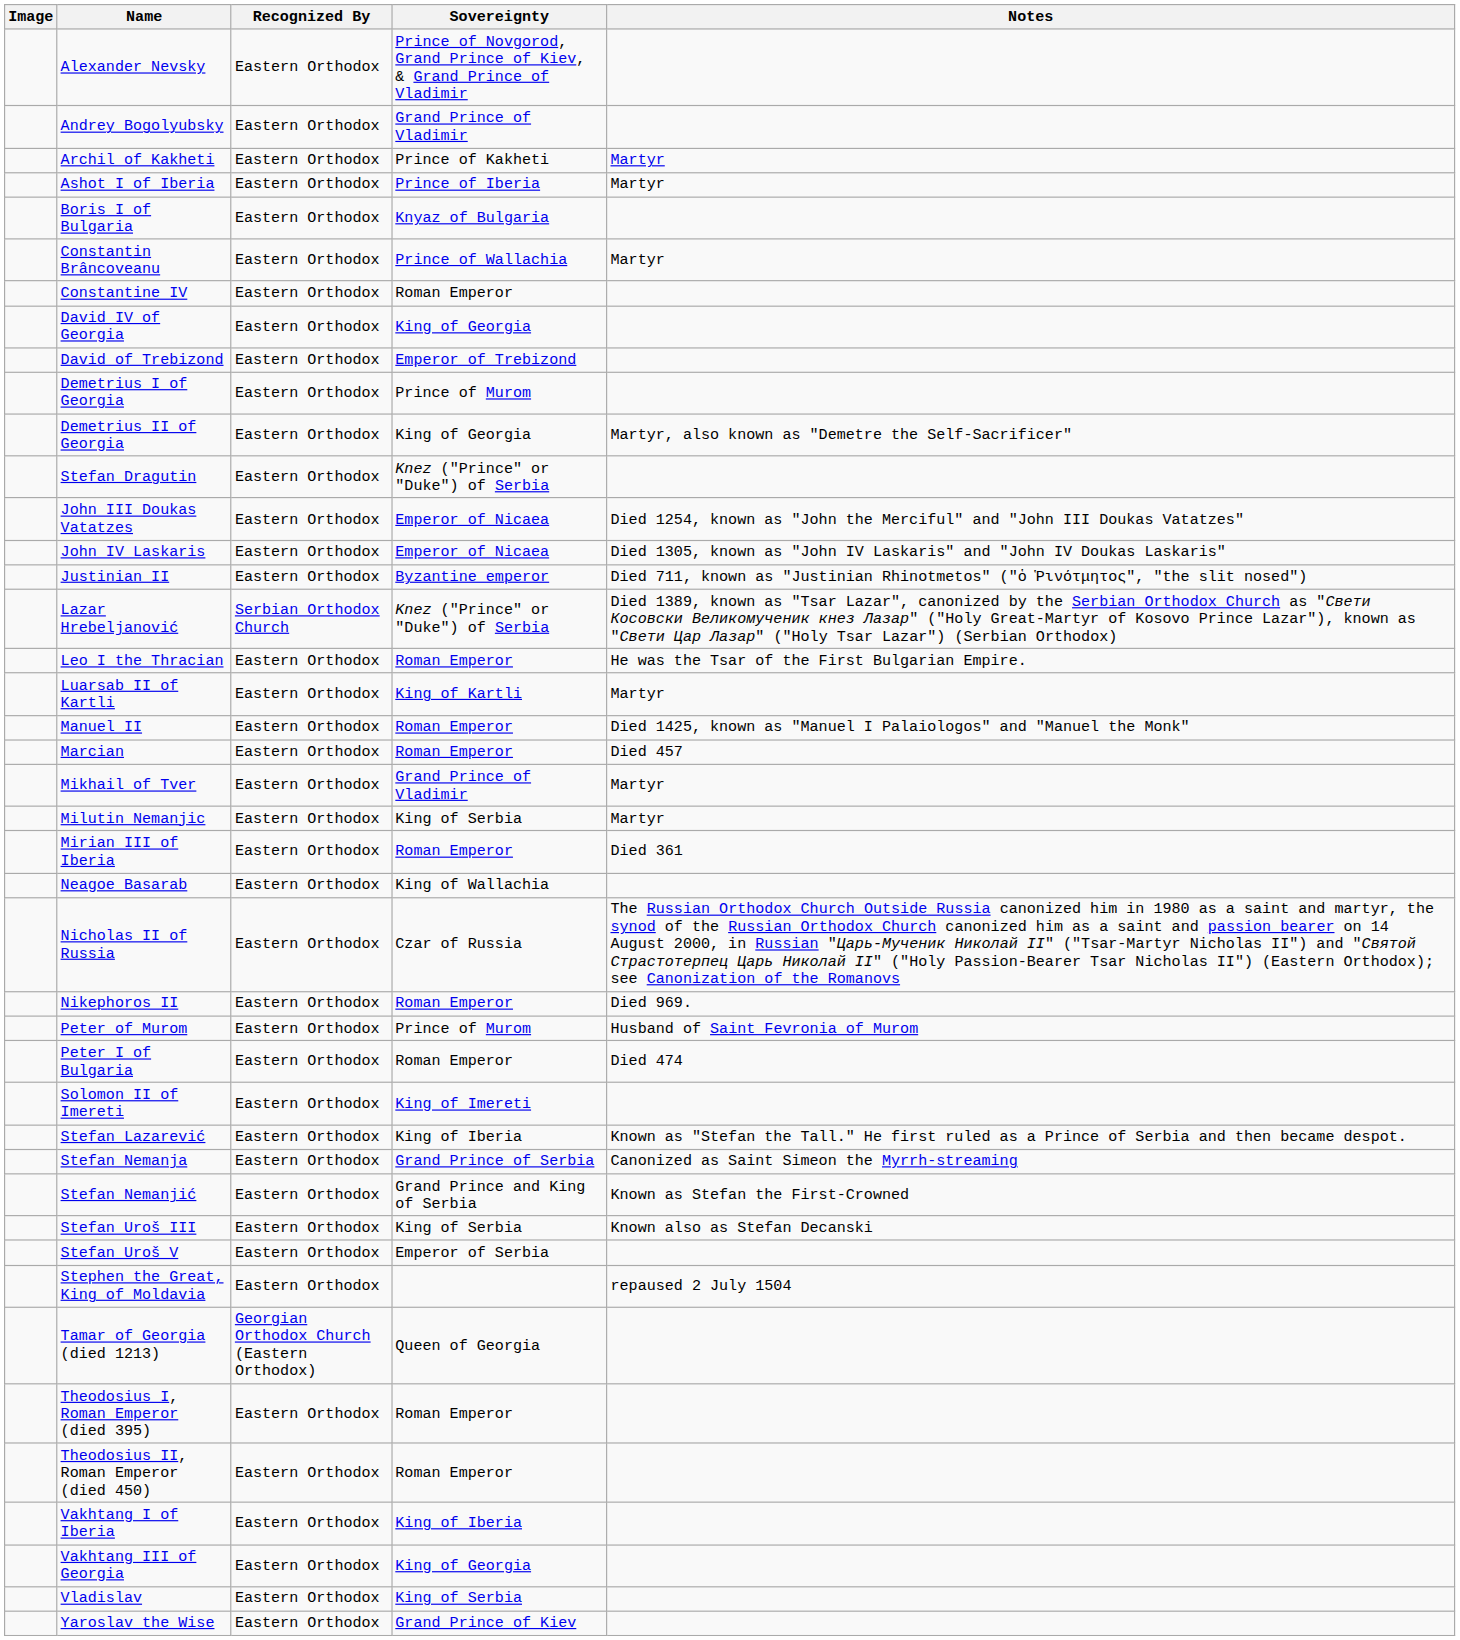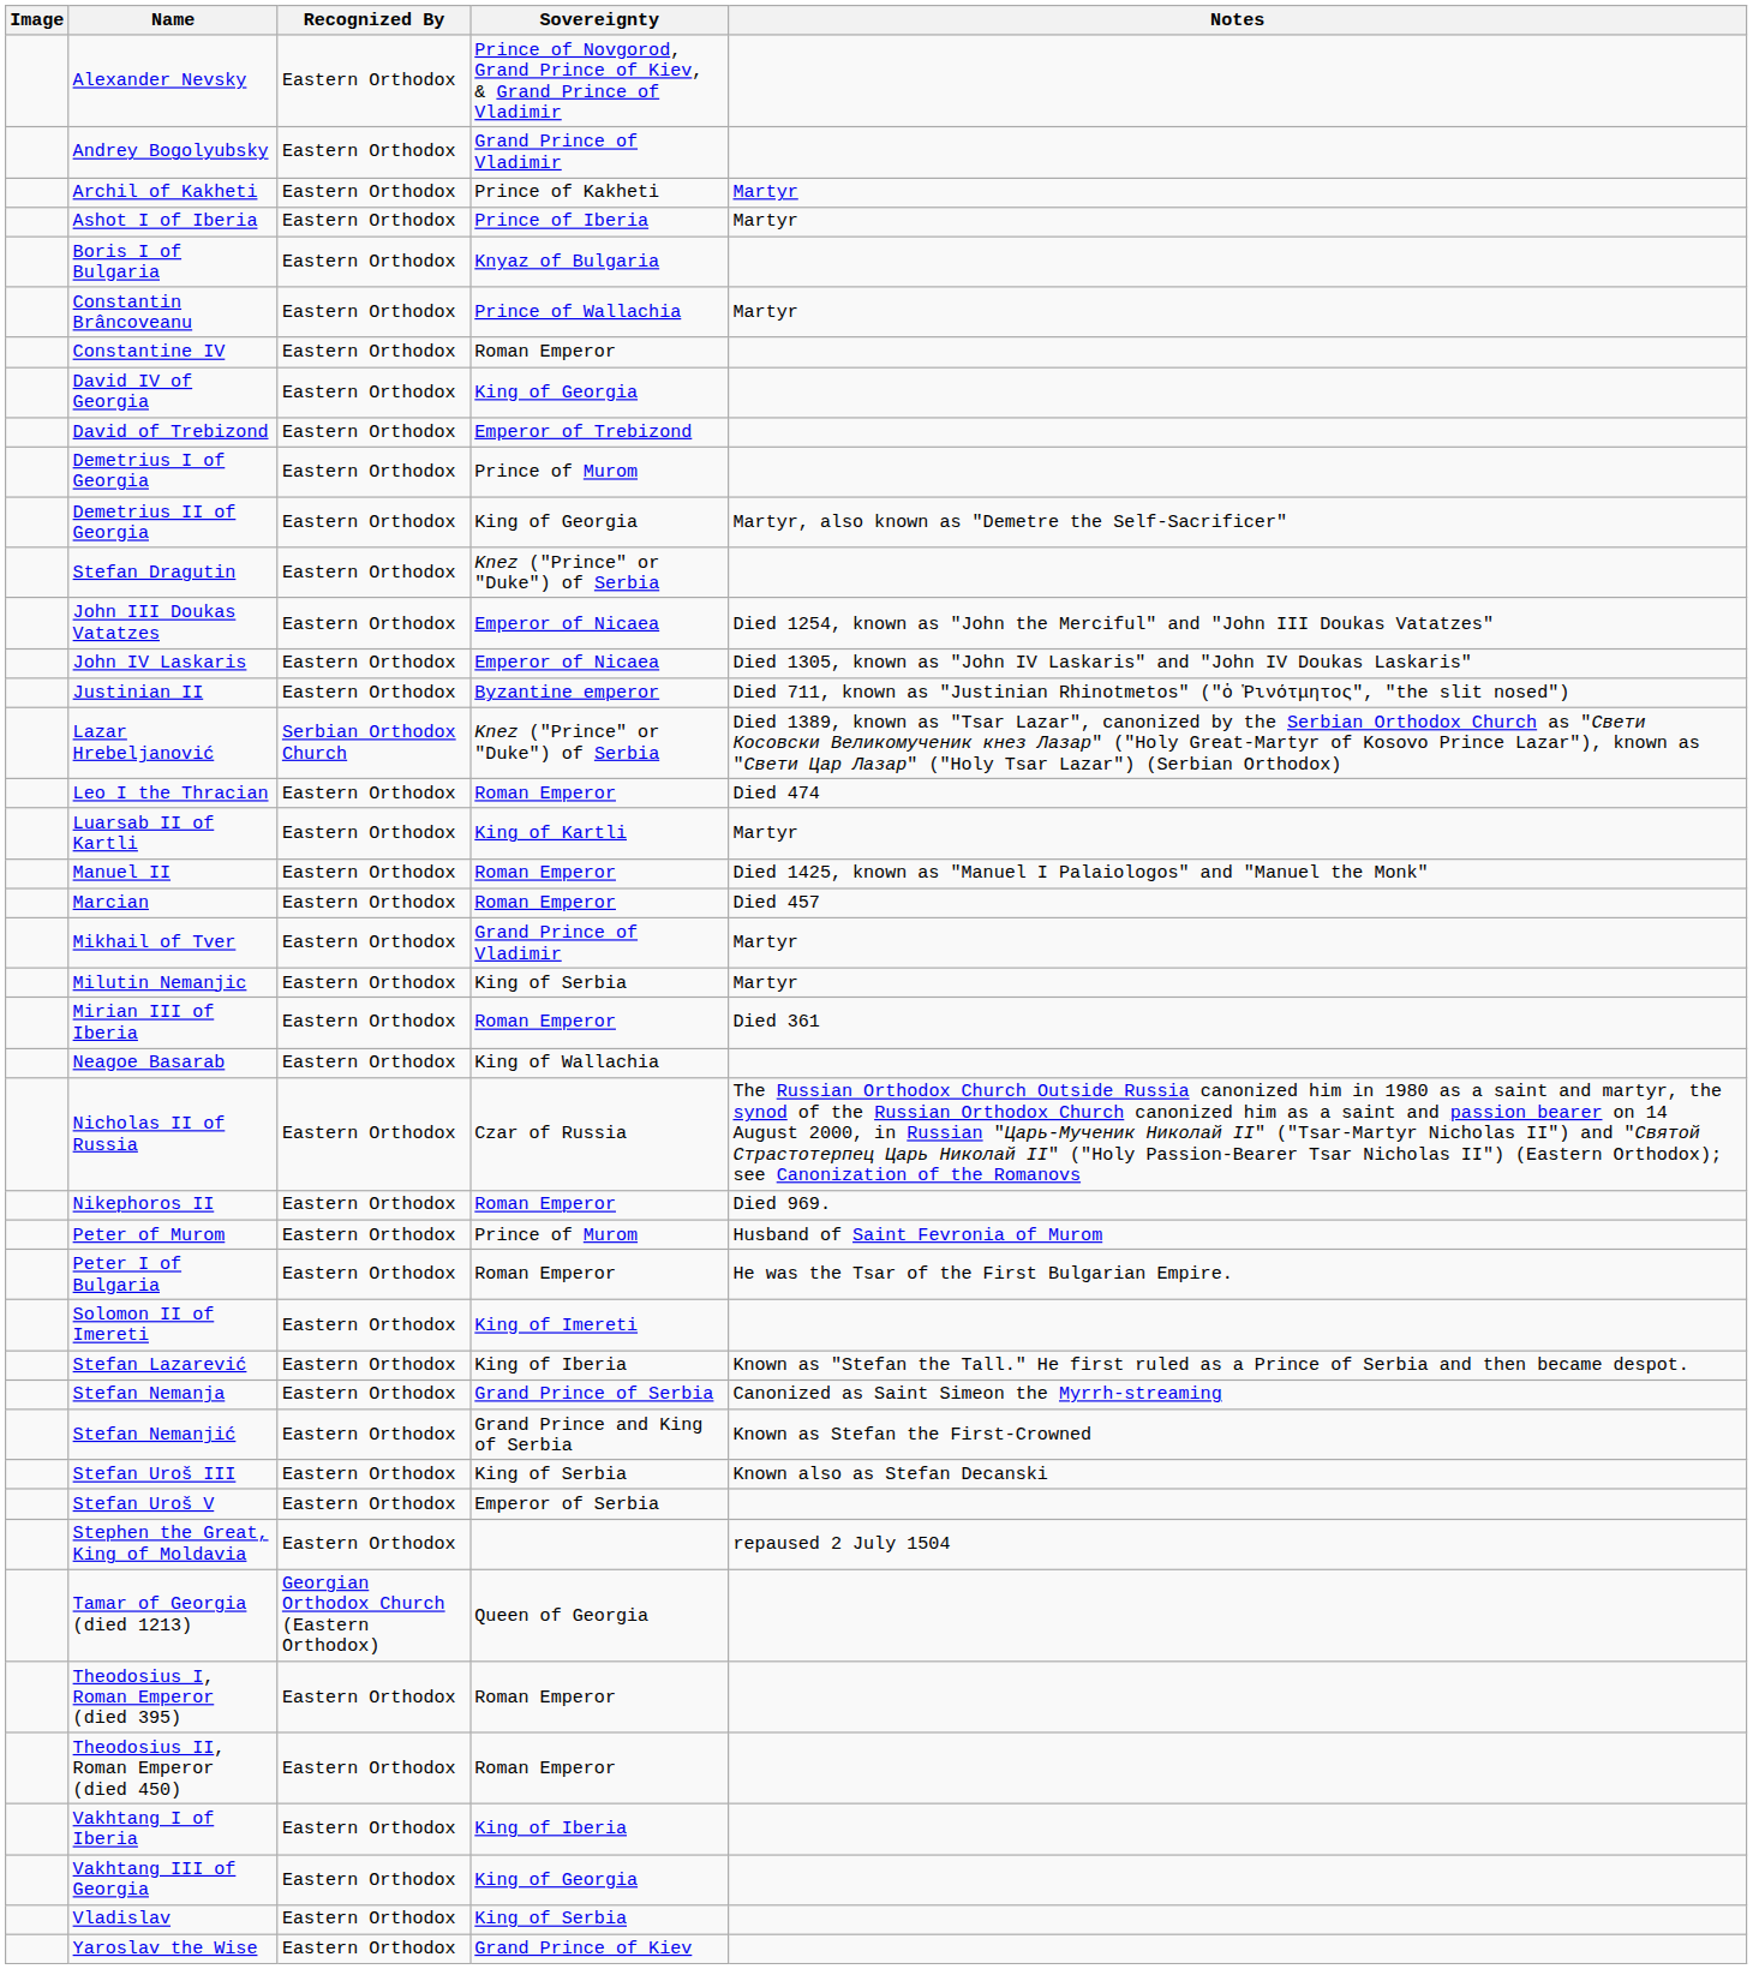 <table class="wikitable">
 <tr>
 <th>Image</th>
 <th>Name</th>
 <th>Recognized By</th>
 <th>Sovereignty</th>
 <th>Notes</th>
 </tr>
 <tr>
 <td></td>
 <td><a href='#'>Alexander Nevsky</a></td>
 <td>Eastern Orthodox</td>
 <td><a href='#'>Prince of Novgorod</a>, <a href='#'>Grand Prince of Kiev</a>, & <a href='#'>Grand Prince of Vladimir</a></td>
 <td></td>
 </tr>
 <tr>
 <td></td>
 <td><a href='#'>Andrey Bogolyubsky</a></td>
 <td>Eastern Orthodox</td>
 <td><a href='#'>Grand Prince of Vladimir</a></td>
 <td></td>
 </tr>
 <tr>
 <td></td>
 <td><a href='#'>Archil of Kakheti</a></td>
 <td>Eastern Orthodox</td>
 <td>Prince of Kakheti</td>
 <td><a href='#'>Martyr</a></td>
 </tr>
 <tr>
 <td></td>
 <td><a href='#'>Ashot I of Iberia</a></td>
 <td>Eastern Orthodox</td>
 <td><a href='#'>Prince of Iberia</a></td>
 <td>Martyr</td>
 </tr>
 <tr>
 <td></td>
 <td><a href='#'>Boris I of Bulgaria</a></td>
 <td>Eastern Orthodox</td>
 <td><a href='#'>Knyaz of Bulgaria</a></td>
 <td></td>
 </tr>
 <tr>
 <td></td>
 <td><a href='#'>Constantin Brâncoveanu</a></td>
 <td>Eastern Orthodox</td>
 <td><a href='#'>Prince of Wallachia</a></td>
 <td>Martyr</td>
 </tr>
 <tr>
 <td></td>
 <td><a href='#'>Constantine IV</a></td>
 <td>Eastern Orthodox</td>
 <td>Roman Emperor</td>
 <td></td>
 </tr>
 <tr>
 <td></td>
 <td><a href='#'>David IV of Georgia</a></td>
 <td>Eastern Orthodox</td>
 <td><a href='#'>King of Georgia</a></td>
 <td></td>
 </tr>
 <tr>
 <td></td>
 <td><a href='#'>David of Trebizond</a></td>
 <td>Eastern Orthodox</td>
 <td><a href='#'>Emperor of Trebizond</a></td>
 <td></td>
 </tr>
 <tr>
 <td></td>
 <td><a href='#'>Demetrius I of Georgia</a></td>
 <td>Eastern Orthodox</td>
 <td>Prince of <a href='#'>Murom</a></td>
 <td></td>
 </tr>
 <tr>
 <td></td>
 <td><a href='#'>Demetrius II of Georgia</a></td>
 <td>Eastern Orthodox</td>
 <td>King of Georgia</td>
 <td>Martyr, also known as "Demetre the Self-Sacrificer"</td>
 </tr>
 <tr>
 <td></td>
 <td><a href='#'>Stefan Dragutin</a></td>
 <td>Eastern Orthodox</td>
 <td><em>Knez</em> ("Prince" or "Duke") of <a href='#'>Serbia</a></td>
 <td></td>
 </tr>
 <tr>
 <td></td>
 <td><a href='#'>John III Doukas Vatatzes</a></td>
 <td>Eastern Orthodox</td>
 <td><a href='#'>Emperor of Nicaea</a></td>
 <td>Died 1254, known as "John the Merciful" and "John III Doukas Vatatzes"</td>
 </tr>
 <tr>
 <td></td>
 <td><a href='#'>John IV Laskaris</a></td>
 <td>Eastern Orthodox</td>
 <td><a href='#'>Emperor of Nicaea</a></td>
 <td>Died 1305, known as "John IV Laskaris" and "John IV Doukas Laskaris"</td>
 </tr>
 <tr>
 <td></td>
 <td><a href='#'>Justinian II</a></td>
 <td>Eastern Orthodox</td>
 <td><a href='#'>Byzantine emperor</a></td>
 <td>Died 711, known as "Justinian Rhinotmetos" ("ὁ Ῥινότμητος", "the slit nosed")</td>
 </tr>
 <tr>
 <td></td>
 <td><a href='#'>Lazar Hrebeljanović</a></td>
 <td><a href='#'>Serbian Orthodox Church</a></td>
 <td><em>Knez</em> ("Prince" or "Duke") of <a href='#'>Serbia</a></td>
 <td>Died 1389, known as "Tsar Lazar", canonized by the <a href='#'>Serbian Orthodox Church</a> as "<em>Свети Косовски Великомученик кнез Лазар</em>" ("Holy Great-Martyr of Kosovo Prince Lazar"), known as "<em>Свети Цар Лазар</em>" ("Holy Tsar Lazar") (Serbian Orthodox)</td>
 </tr>
 <tr>
 <td></td>
 <td><a href='#'>Leo I the Thracian</a></td>
 <td>Eastern Orthodox</td>
 <td><a href='#'>Roman Emperor</a></td>
-<td>He was the Tsar of the First Bulgarian Empire.</td>
+<td>Died 474</td>
 </tr>
 <tr>
 <td></td>
 <td><a href='#'>Luarsab II of Kartli</a></td>
 <td>Eastern Orthodox</td>
 <td><a href='#'>King of Kartli</a></td>
 <td>Martyr</td>
 </tr>
 <tr>
 <td></td>
 <td><a href='#'>Manuel II</a></td>
 <td>Eastern Orthodox</td>
 <td><a href='#'>Roman Emperor</a></td>
 <td>Died 1425, known as "Manuel I Palaiologos" and "Manuel the Monk"</td>
 </tr>
 <tr>
 <td></td>
 <td><a href='#'>Marcian</a></td>
 <td>Eastern Orthodox</td>
 <td><a href='#'>Roman Emperor</a></td>
 <td>Died 457</td>
 </tr>
 <tr>
 <td></td>
 <td><a href='#'>Mikhail of Tver</a></td>
 <td>Eastern Orthodox</td>
 <td><a href='#'>Grand Prince of Vladimir</a></td>
 <td>Martyr</td>
 </tr>
 <tr>
 <td></td>
 <td><a href='#'>Milutin Nemanjic</a></td>
 <td>Eastern Orthodox</td>
 <td>King of Serbia</td>
 <td>Martyr</td>
 </tr>
 <tr>
 <td></td>
 <td><a href='#'>Mirian III of Iberia</a></td>
 <td>Eastern Orthodox</td>
 <td><a href='#'>Roman Emperor</a></td>
 <td>Died 361</td>
 </tr>
 <tr>
 <td></td>
 <td><a href='#'>Neagoe Basarab</a></td>
 <td>Eastern Orthodox</td>
 <td>King of Wallachia</td>
 <td></td>
 </tr>
 <tr>
 <td></td>
 <td><a href='#'>Nicholas II of Russia</a></td>
 <td>Eastern Orthodox</td>
 <td>Czar of Russia</td>
 <td>The <a href='#'>Russian Orthodox Church Outside Russia</a> canonized him in 1980 as a saint and martyr, the <a href='#'>synod</a> of the <a href='#'>Russian Orthodox Church</a> canonized him as a saint and <a href='#'>passion bearer</a> on 14 August 2000, in <a href='#'>Russian</a> "<em>Царь-Мученик Николай II</em>" ("Tsar-Martyr Nicholas II") and "<em>Святой Страстотерпец Царь Николай II</em>" ("Holy Passion-Bearer Tsar Nicholas II") (Eastern Orthodox); see <a href='#'>Canonization of the Romanovs</a></td>
 </tr>
 <tr>
 <td></td>
 <td><a href='#'>Nikephoros II</a></td>
 <td>Eastern Orthodox</td>
 <td><a href='#'>Roman Emperor</a></td>
 <td>Died 969.</td>
 </tr>
 <tr>
 <td></td>
 <td><a href='#'>Peter of Murom</a></td>
 <td>Eastern Orthodox</td>
 <td>Prince of <a href='#'>Murom</a></td>
 <td>Husband of <a href='#'>Saint Fevronia of Murom</a></td>
 </tr>
 <tr>
 <td></td>
 <td><a href='#'>Peter I of Bulgaria</a></td>
 <td>Eastern Orthodox</td>
 <td>Roman Emperor</td>
-<td>Died 474</td>
+<td>He was the Tsar of the First Bulgarian Empire.</td>
 </tr>
 <tr>
 <td></td>
 <td><a href='#'>Solomon II of Imereti</a></td>
 <td>Eastern Orthodox</td>
 <td><a href='#'>King of Imereti</a></td>
 <td></td>
 </tr>
 <tr>
 <td></td>
 <td><a href='#'>Stefan Lazarević</a></td>
 <td>Eastern Orthodox</td>
 <td>King of Iberia</td>
 <td>Known as "Stefan the Tall." He first ruled as a Prince of Serbia and then became despot.</td>
 </tr>
 <tr>
 <td></td>
 <td><a href='#'>Stefan Nemanja</a></td>
 <td>Eastern Orthodox</td>
 <td><a href='#'>Grand Prince of Serbia</a></td>
 <td>Canonized as Saint Simeon the <a href='#'>Myrrh-streaming</a></td>
 </tr>
 <tr>
 <td></td>
 <td><a href='#'>Stefan Nemanjić</a></td>
 <td>Eastern Orthodox</td>
 <td>Grand Prince and King of Serbia</td>
 <td>Known as Stefan the First-Crowned</td>
 </tr>
 <tr>
 <td></td>
 <td><a href='#'>Stefan Uroš III</a></td>
 <td>Eastern Orthodox</td>
 <td>King of Serbia</td>
 <td>Known also as Stefan Decanski</td>
 </tr>
 <tr>
 <td></td>
 <td><a href='#'>Stefan Uroš V</a></td>
 <td>Eastern Orthodox</td>
 <td>Emperor of Serbia</td>
 <td></td>
 </tr>
 <tr>
 <td></td>
 <td><a href='#'>Stephen the Great, King of Moldavia</a></td>
 <td>Eastern Orthodox</td>
 <td></td>
 <td>repaused 2 July 1504</td>
 </tr>
 <tr>
 <td></td>
 <td><a href='#'>Tamar of Georgia</a> (died 1213)</td>
 <td><a href='#'>Georgian Orthodox Church</a> (Eastern Orthodox)</td>
 <td>Queen of Georgia</td>
 <td></td>
 </tr>
 <tr>
 <td></td>
 <td><a href='#'>Theodosius I</a>, <a href='#'>Roman Emperor</a> (died 395)</td>
 <td>Eastern Orthodox</td>
 <td>Roman Emperor</td>
 <td></td>
 </tr>
 <tr>
 <td></td>
 <td><a href='#'>Theodosius II</a>, Roman Emperor (died 450)</td>
 <td>Eastern Orthodox</td>
 <td>Roman Emperor</td>
 <td></td>
 </tr>
 <tr>
 <td></td>
 <td><a href='#'>Vakhtang I of Iberia</a></td>
 <td>Eastern Orthodox</td>
 <td><a href='#'>King of Iberia</a></td>
 <td></td>
 </tr>
 <tr>
 <td></td>
 <td><a href='#'>Vakhtang III of Georgia</a></td>
 <td>Eastern Orthodox</td>
 <td><a href='#'>King of Georgia</a></td>
 <td></td>
 </tr>
 <tr>
 <td></td>
 <td><a href='#'>Vladislav</a></td>
 <td>Eastern Orthodox</td>
 <td><a href='#'>King of Serbia</a></td>
 <td></td>
 </tr>
 <tr>
 <td></td>
 <td><a href='#'>Yaroslav the Wise</a></td>
 <td>Eastern Orthodox</td>
 <td><a href='#'>Grand Prince of Kiev</a></td>
 <td></td>
 </tr>
 </table>
